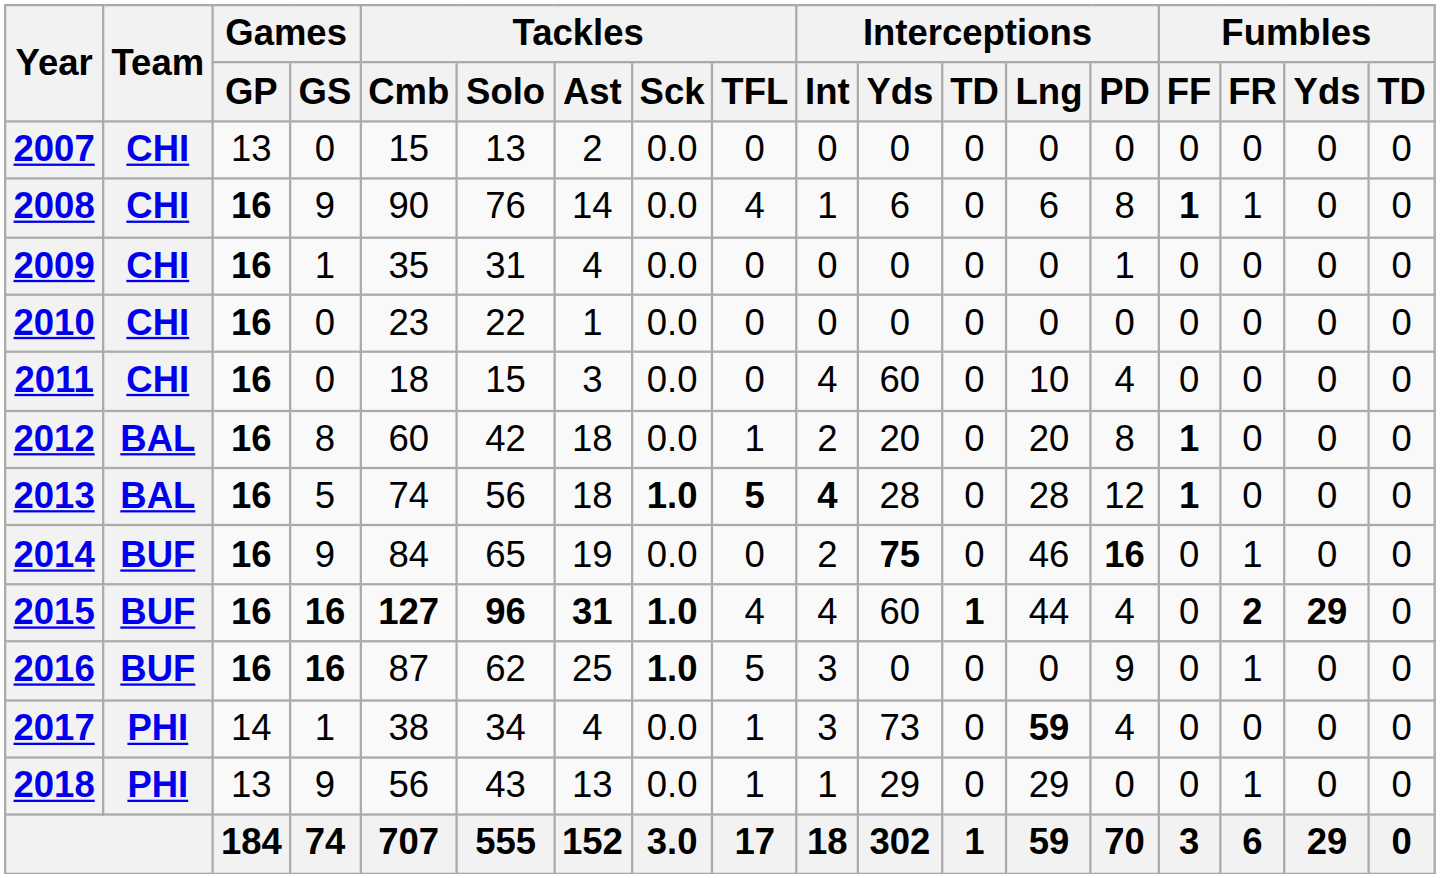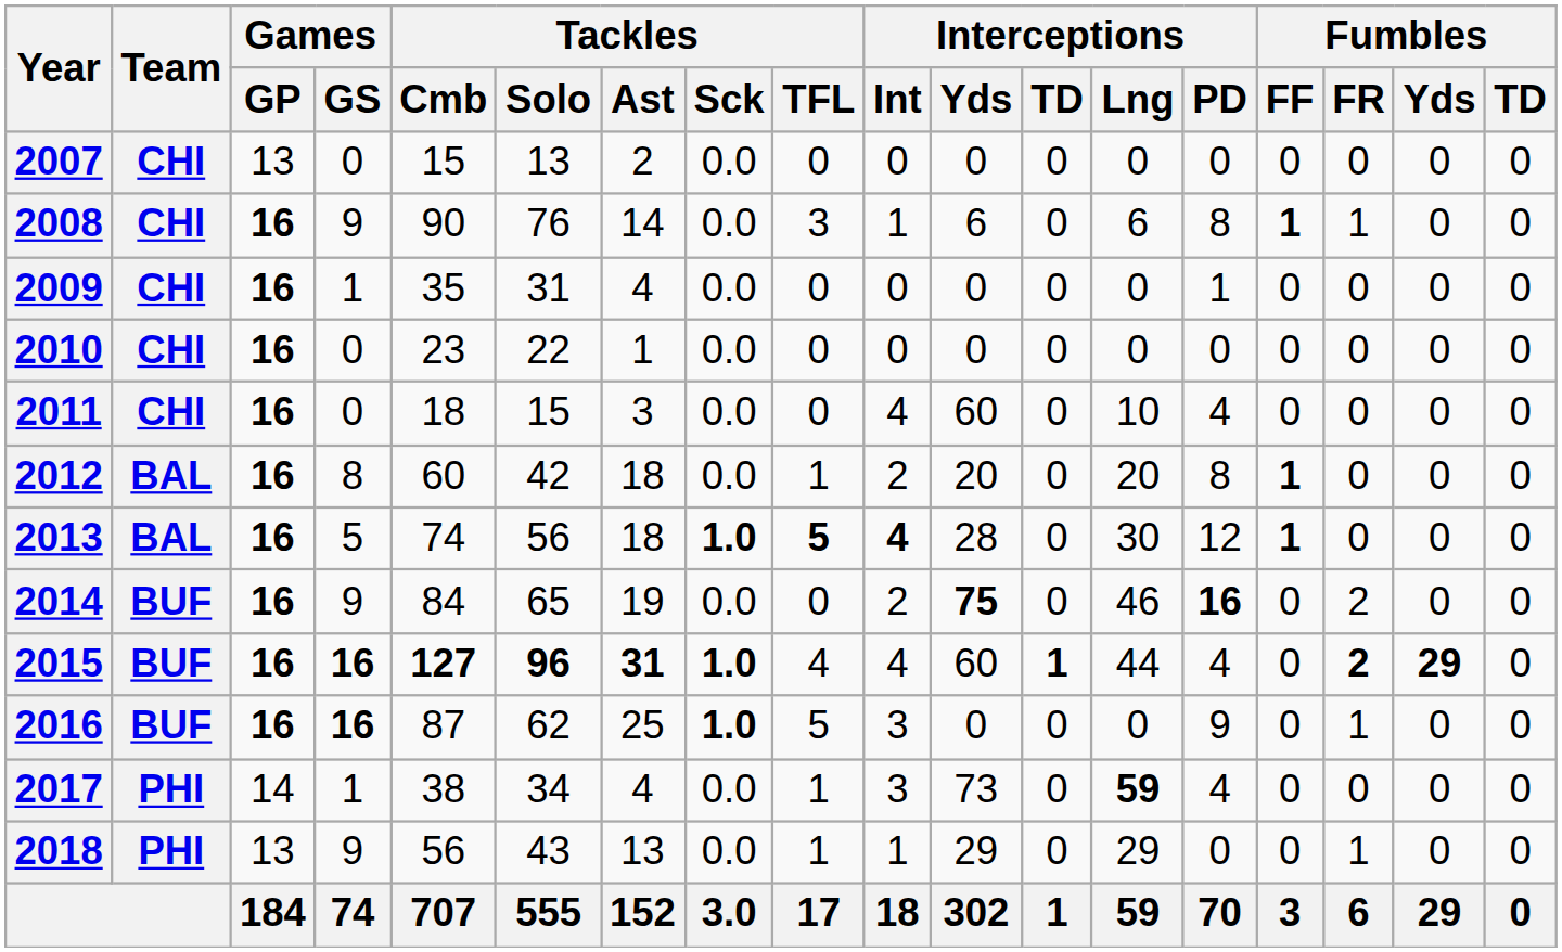 <table class="wikitable" style="text-align:center">
 <tr>
 <th rowspan="2">Year</th>
 <th rowspan="2">Team</th>
 <th colspan="2">Games</th>
 <th colspan="5">Tackles</th>
 <th colspan="5">Interceptions</th>
 <th colspan="4">Fumbles</th>
 </tr>
 <tr>
 <th>GP</th>
 <th>GS</th>
 <th>Cmb</th>
 <th>Solo</th>
 <th>Ast</th>
 <th>Sck</th>
 <th>TFL</th>
 <th>Int</th>
 <th>Yds</th>
 <th>TD</th>
 <th>Lng</th>
 <th>PD</th>
 <th>FF</th>
 <th>FR</th>
 <th>Yds</th>
 <th>TD</th>
 </tr>
 <tr>
 <th><a href='#'>2007</a></th>
 <th><a href='#'>CHI</a></th>
 <td>13</td>
 <td>0</td>
 <td>15</td>
 <td>13</td>
 <td>2</td>
 <td>0.0</td>
 <td>0</td>
 <td>0</td>
 <td>0</td>
 <td>0</td>
 <td>0</td>
 <td>0</td>
 <td>0</td>
 <td>0</td>
 <td>0</td>
 <td>0</td>
 </tr>
 <tr>
 <th><a href='#'>2008</a></th>
 <th><a href='#'>CHI</a></th>
 <td><strong>16</strong></td>
 <td>9</td>
 <td>90</td>
 <td>76</td>
 <td>14</td>
 <td>0.0</td>
-<td>4</td>
+<td>3</td>
 <td>1</td>
 <td>6</td>
 <td>0</td>
 <td>6</td>
 <td>8</td>
 <td><strong>1</strong></td>
 <td>1</td>
 <td>0</td>
 <td>0</td>
 </tr>
 <tr>
 <th><a href='#'>2009</a></th>
 <th><a href='#'>CHI</a></th>
 <td><strong>16</strong></td>
 <td>1</td>
 <td>35</td>
 <td>31</td>
 <td>4</td>
 <td>0.0</td>
 <td>0</td>
 <td>0</td>
 <td>0</td>
 <td>0</td>
 <td>0</td>
 <td>1</td>
 <td>0</td>
 <td>0</td>
 <td>0</td>
 <td>0</td>
 </tr>
 <tr>
 <th><a href='#'>2010</a></th>
 <th><a href='#'>CHI</a></th>
 <td><strong>16</strong></td>
 <td>0</td>
 <td>23</td>
 <td>22</td>
 <td>1</td>
 <td>0.0</td>
 <td>0</td>
 <td>0</td>
 <td>0</td>
 <td>0</td>
 <td>0</td>
 <td>0</td>
 <td>0</td>
 <td>0</td>
 <td>0</td>
 <td>0</td>
 </tr>
 <tr>
 <th><a href='#'>2011</a></th>
 <th><a href='#'>CHI</a></th>
 <td><strong>16</strong></td>
 <td>0</td>
 <td>18</td>
 <td>15</td>
 <td>3</td>
 <td>0.0</td>
 <td>0</td>
 <td>4</td>
 <td>60</td>
 <td>0</td>
 <td>10</td>
 <td>4</td>
 <td>0</td>
 <td>0</td>
 <td>0</td>
 <td>0</td>
 </tr>
 <tr>
 <th><a href='#'>2012</a></th>
 <th><a href='#'>BAL</a></th>
 <td><strong>16</strong></td>
 <td>8</td>
 <td>60</td>
 <td>42</td>
 <td>18</td>
 <td>0.0</td>
 <td>1</td>
 <td>2</td>
 <td>20</td>
 <td>0</td>
 <td>20</td>
 <td>8</td>
 <td><strong>1</strong></td>
 <td>0</td>
 <td>0</td>
 <td>0</td>
 </tr>
 <tr>
 <th><a href='#'>2013</a></th>
 <th><a href='#'>BAL</a></th>
 <td><strong>16</strong></td>
 <td>5</td>
 <td>74</td>
 <td>56</td>
 <td>18</td>
 <td><strong>1.0</strong></td>
 <td><strong>5</strong></td>
 <td><strong>4</strong></td>
 <td>28</td>
 <td>0</td>
-<td>28</td>
+<td>30</td>
 <td>12</td>
 <td><strong>1</strong></td>
 <td>0</td>
 <td>0</td>
 <td>0</td>
 </tr>
 <tr>
 <th><a href='#'>2014</a></th>
 <th><a href='#'>BUF</a></th>
 <td><strong>16</strong></td>
 <td>9</td>
 <td>84</td>
 <td>65</td>
 <td>19</td>
 <td>0.0</td>
 <td>0</td>
 <td>2</td>
 <td><strong>75</strong></td>
 <td>0</td>
 <td>46</td>
 <td><strong>16</strong></td>
 <td>0</td>
-<td>1</td>
+<td>2</td>
 <td>0</td>
 <td>0</td>
 </tr>
 <tr>
 <th><a href='#'>2015</a></th>
 <th><a href='#'>BUF</a></th>
 <td><strong>16</strong></td>
 <td><strong>16</strong></td>
 <td><strong>127</strong></td>
 <td><strong>96</strong></td>
 <td><strong>31</strong></td>
 <td><strong>1.0</strong></td>
 <td>4</td>
 <td>4</td>
 <td>60</td>
 <td><strong>1</strong></td>
 <td>44</td>
 <td>4</td>
 <td>0</td>
 <td><strong>2</strong></td>
 <td><strong>29</strong></td>
 <td>0</td>
 </tr>
 <tr>
 <th><a href='#'>2016</a></th>
 <th><a href='#'>BUF</a></th>
 <td><strong>16</strong></td>
 <td><strong>16</strong></td>
 <td>87</td>
 <td>62</td>
 <td>25</td>
 <td><strong>1.0</strong></td>
 <td>5</td>
 <td>3</td>
 <td>0</td>
 <td>0</td>
 <td>0</td>
 <td>9</td>
 <td>0</td>
 <td>1</td>
 <td>0</td>
 <td>0</td>
 </tr>
 <tr>
 <th><a href='#'>2017</a></th>
 <th><a href='#'>PHI</a></th>
 <td>14</td>
 <td>1</td>
 <td>38</td>
 <td>34</td>
 <td>4</td>
 <td>0.0</td>
 <td>1</td>
 <td>3</td>
 <td>73</td>
 <td>0</td>
 <td><strong>59</strong></td>
 <td>4</td>
 <td>0</td>
 <td>0</td>
 <td>0</td>
 <td>0</td>
 </tr>
 <tr>
 <th><a href='#'>2018</a></th>
 <th><a href='#'>PHI</a></th>
 <td>13</td>
 <td>9</td>
 <td>56</td>
 <td>43</td>
 <td>13</td>
 <td>0.0</td>
 <td>1</td>
 <td>1</td>
 <td>29</td>
 <td>0</td>
 <td>29</td>
 <td>0</td>
 <td>0</td>
 <td>1</td>
 <td>0</td>
 <td>0</td>
 </tr>
 <tr>
 <th colspan="2"></th>
 <th>184</th>
 <th>74</th>
 <th>707</th>
 <th>555</th>
 <th>152</th>
 <th>3.0</th>
 <th>17</th>
 <th>18</th>
 <th>302</th>
 <th>1</th>
 <th>59</th>
 <th>70</th>
 <th>3</th>
 <th>6</th>
 <th>29</th>
 <th>0</th>
 </tr>
 </table>
